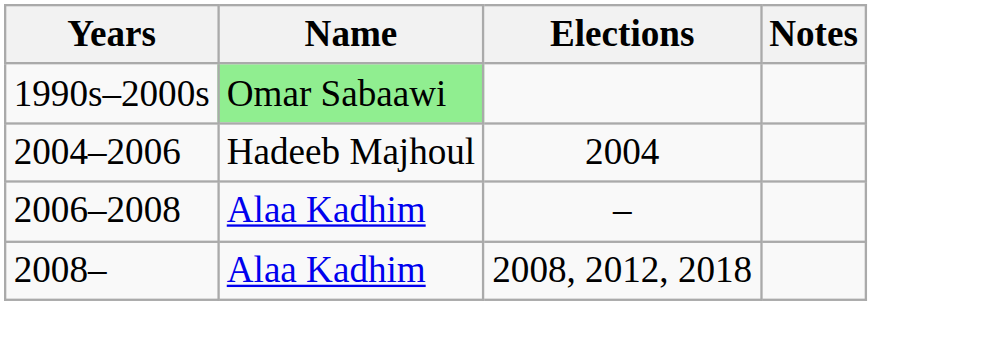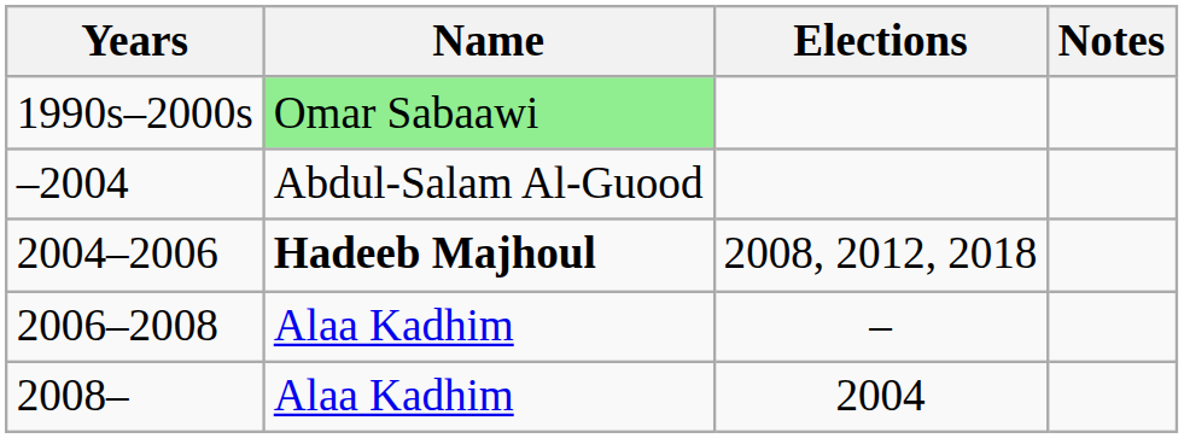 <table class="wikitable">
 <tr>
 <th>Years</th>
 <th>Name</th>
 <th>Elections</th>
 <th>Notes</th>
 </tr>
 <tr>
 <td>1990s–2000s</td>
 <td style="background: lightgreen;">Omar Sabaawi</td>
 <td></td>
 <td></td>
 </tr>
 <tr>
+<td>–2004</td>
+<td>Abdul-Salam Al-Guood</td>
+<td></td>
+<td></td>
+</tr>
+<tr>
 <td>2004–2006</td>
-<td>Hadeeb Majhoul</td>
-<td style="text-align: center">2004</td>
+<td><strong>Hadeeb Majhoul</strong></td>
+<td style="text-align: center">2008, 2012, 2018</td>
 <td style="text-align: center"></td>
 </tr>
 <tr>
 <td>2006–2008</td>
 <td><a href='#'>Alaa Kadhim</a></td>
 <td style="text-align: center">–</td>
 <td style="text-align: center"></td>
 </tr>
 <tr>
 <td>2008–</td>
 <td><a href='#'>Alaa Kadhim</a></td>
-<td style="text-align: center">2008, 2012, 2018</td>
+<td style="text-align: center">2004</td>
 <td></td>
 </tr>
 </table>
